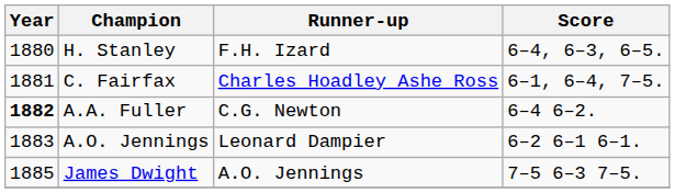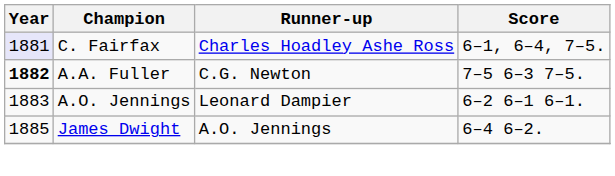 <table class="wikitable sortable">
 <tr>
 <th>Year</th>
 <th>Champion</th>
 <th>Runner-up</th>
 <th>Score</th>
 </tr>
 <tr>
-<td>1880</td>
-<td> H. Stanley</td>
-<td> F.H. Izard</td>
-<td>6–4, 6–3, 6–5.</td>
-</tr>
-<tr>
-<td>1881</td>
+<td style="background: lavender;">1881</td>
 <td> C. Fairfax</td>
 <td> <a href='#'>Charles Hoadley Ashe Ross</a></td>
 <td>6–1, 6–4, 7–5.</td>
 </tr>
 <tr>
 <td><strong>1882 </strong></td>
 <td> A.A. Fuller</td>
 <td> C.G. Newton</td>
-<td>6–4 6–2.</td>
+<td>7–5 6–3 7–5.</td>
 </tr>
 <tr>
 <td>1883 </td>
 <td> A.O. Jennings</td>
 <td> Leonard Dampier</td>
 <td>6–2 6–1 6–1.</td>
 </tr>
 <tr>
 <td>1885 </td>
 <td> <a href='#'>James Dwight</a></td>
 <td>  A.O. Jennings</td>
-<td>7–5 6–3 7–5.</td>
+<td>6–4 6–2.</td>
 </tr>
 <tr>
 </tr>
 </table>
